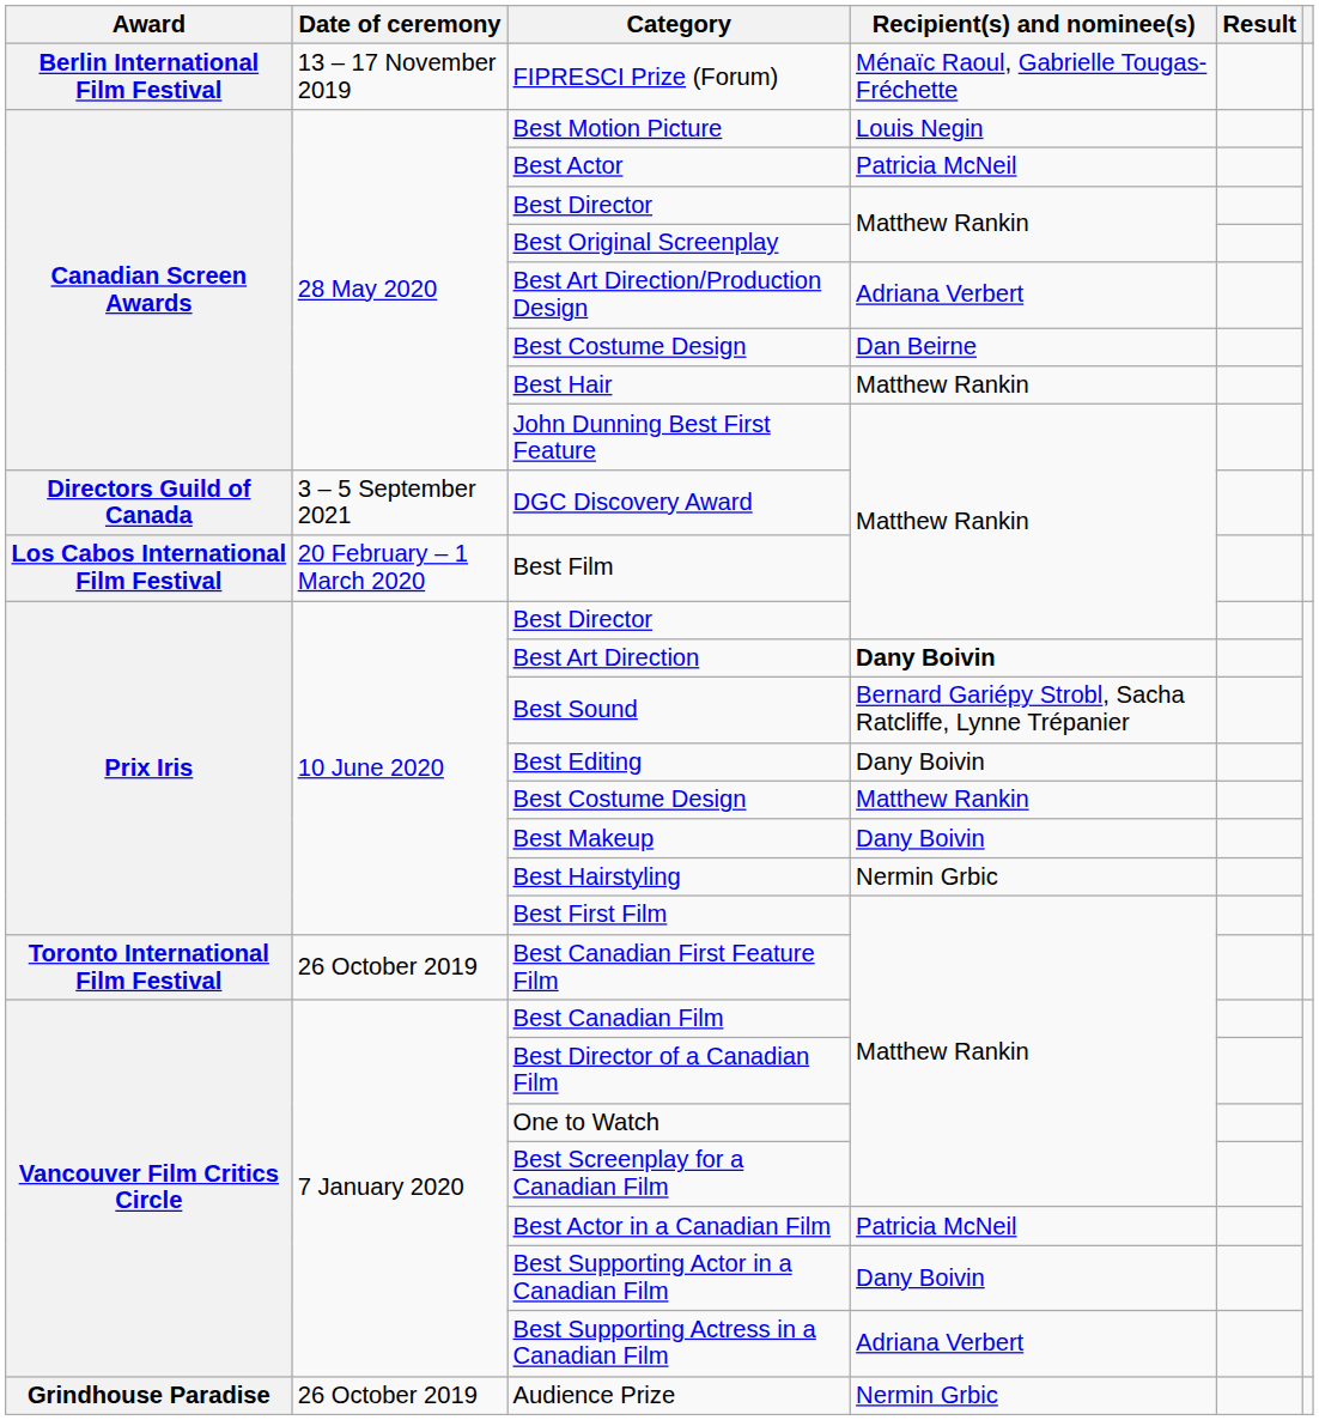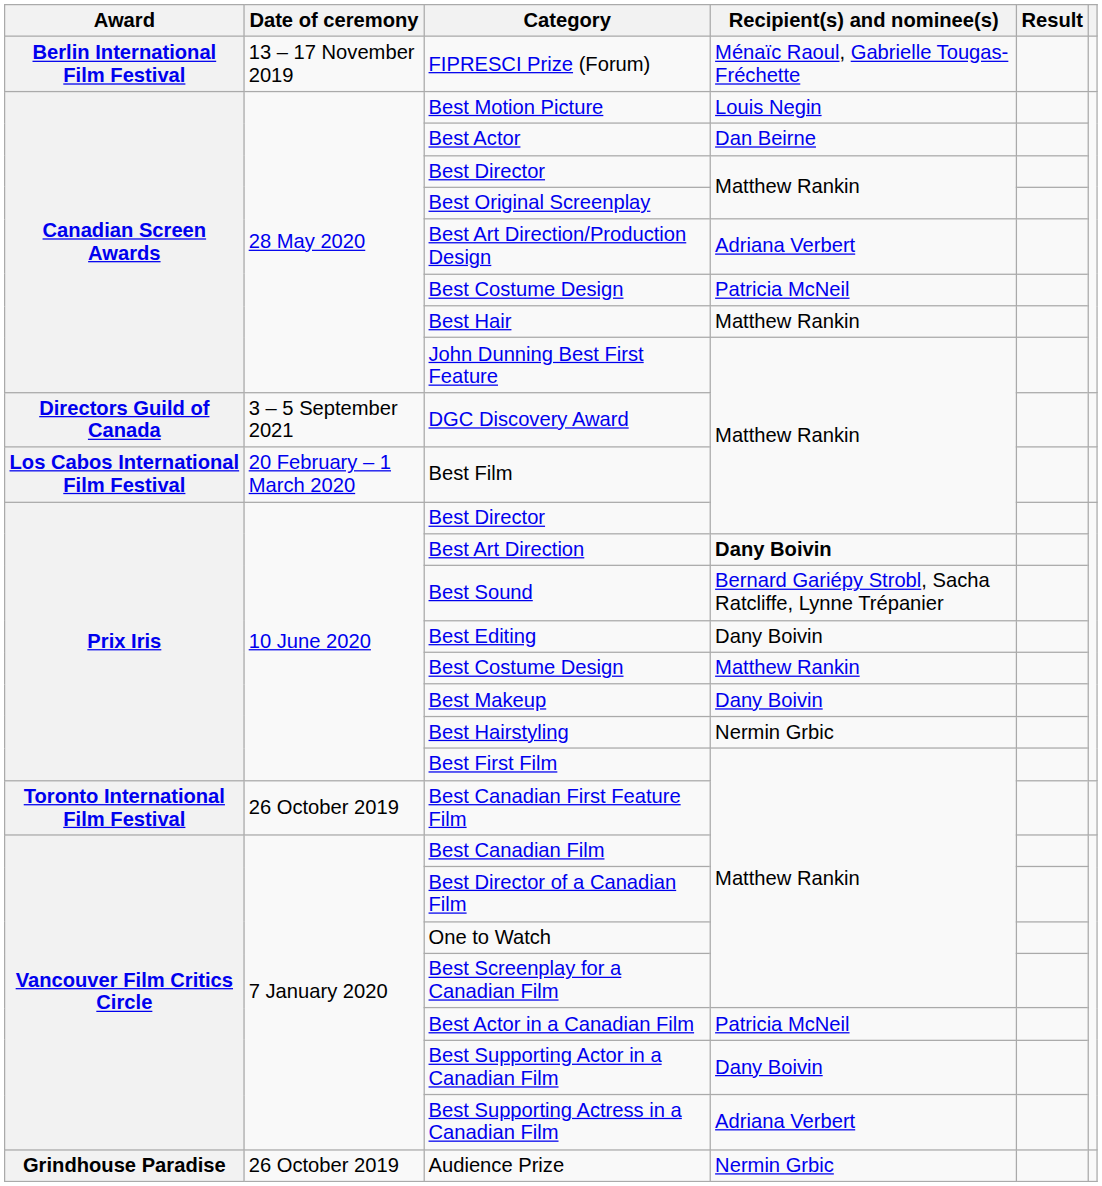 <table class="wikitable plainrowheaders sortable">
 <tr>
 <th scope="col">Award</th>
 <th scope="col">Date of ceremony</th>
 <th scope="col">Category</th>
 <th scope="col">Recipient(s) and nominee(s)</th>
 <th scope="col">Result</th>
 <th scope="col" class="unsortable"></th>
 </tr>
 <tr>
 <th scope="row"><a href='#'>Berlin International Film Festival</a></th>
 <td>13 – 17 November 2019</td>
 <td><a href='#'>FIPRESCI Prize</a> (Forum)</td>
 <td><a href='#'>Ménaïc Raoul</a>, <a href='#'>Gabrielle Tougas-Fréchette</a></td>
 <td></td>
 <td></td>
 </tr>
 <tr>
 <th scope="row" rowspan=8><a href='#'>Canadian Screen Awards</a></th>
 <td rowspan="8"><a href='#'>28 May 2020</a></td>
 <td><a href='#'>Best Motion Picture</a></td>
 <td><a href='#'>Louis Negin</a></td>
 <td></td>
 <td rowspan="8"></td>
 </tr>
 <tr>
 <td><a href='#'>Best Actor</a></td>
-<td><a href='#'>Patricia McNeil</a></td>
+<td><a href='#'>Dan Beirne</a></td>
 <td></td>
 </tr>
 <tr>
 <td><a href='#'>Best Director</a></td>
 <td rowspan="2">Matthew Rankin</td>
 <td></td>
 </tr>
 <tr>
 <td><a href='#'>Best Original Screenplay</a></td>
 <td></td>
 </tr>
 <tr>
 <td><a href='#'>Best Art Direction/Production Design</a></td>
 <td><a href='#'>Adriana Verbert</a></td>
 <td></td>
 </tr>
 <tr>
 <td><a href='#'>Best Costume Design</a></td>
-<td><a href='#'>Dan Beirne</a></td>
+<td><a href='#'>Patricia McNeil</a></td>
 <td></td>
 </tr>
 <tr>
 <td><a href='#'>Best Hair</a></td>
 <td>Matthew Rankin</td>
 <td></td>
 </tr>
 <tr>
 <td><a href='#'>John Dunning Best First Feature</a></td>
 <td rowspan="4">Matthew Rankin</td>
 <td></td>
 </tr>
 <tr>
 <th scope="row"><a href='#'>Directors Guild of Canada</a></th>
 <td>3 – 5 September 2021</td>
 <td><a href='#'>DGC Discovery Award</a></td>
 <td></td>
 <td></td>
 </tr>
 <tr>
 <th scope="row"><a href='#'>Los Cabos International Film Festival</a></th>
 <td><a href='#'>20 February – 1 March 2020</a></td>
 <td>Best Film</td>
 <td></td>
 <td></td>
 </tr>
 <tr>
 <th scope="row" rowspan=8><a href='#'>Prix Iris</a></th>
 <td rowspan="8"><a href='#'>10 June 2020</a></td>
 <td><a href='#'>Best Director</a></td>
 <td></td>
 <td rowspan="8"></td>
 </tr>
 <tr>
 <td><a href='#'>Best Art Direction</a></td>
 <td><strong>Dany Boivin</strong></td>
 <td></td>
 </tr>
 <tr>
 <td><a href='#'>Best Sound</a></td>
 <td><a href='#'>Bernard Gariépy Strobl</a>, Sacha Ratcliffe, Lynne Trépanier</td>
 <td></td>
 </tr>
 <tr>
 <td><a href='#'>Best Editing</a></td>
 <td>Dany Boivin</td>
 <td></td>
 </tr>
 <tr>
 <td><a href='#'>Best Costume Design</a></td>
 <td><a href='#'>Matthew Rankin</a></td>
 <td></td>
 </tr>
 <tr>
 <td><a href='#'>Best Makeup</a></td>
 <td><a href='#'>Dany Boivin</a></td>
 <td></td>
 </tr>
 <tr>
 <td><a href='#'>Best Hairstyling</a></td>
 <td>Nermin Grbic</td>
 <td></td>
 </tr>
 <tr>
 <td><a href='#'>Best First Film</a></td>
 <td rowspan="6">Matthew Rankin</td>
 <td></td>
 </tr>
 <tr>
 <th scope="row"><a href='#'>Toronto International Film Festival</a></th>
 <td>26 October 2019</td>
 <td><a href='#'>Best Canadian First Feature Film</a></td>
 <td></td>
 <td></td>
 </tr>
 <tr>
 <th scope="row" rowspan=7><a href='#'>Vancouver Film Critics Circle</a></th>
 <td rowspan="7">7 January 2020</td>
 <td><a href='#'>Best Canadian Film</a></td>
 <td></td>
 <td rowspan="7"></td>
 </tr>
 <tr>
 <td><a href='#'>Best Director of a Canadian Film</a></td>
 <td></td>
 </tr>
 <tr>
 <td>One to Watch</td>
 <td></td>
 </tr>
 <tr>
 <td><a href='#'>Best Screenplay for a Canadian Film</a></td>
 <td></td>
 </tr>
 <tr>
 <td><a href='#'>Best Actor in a Canadian Film</a></td>
 <td><a href='#'>Patricia McNeil</a></td>
 <td></td>
 </tr>
 <tr>
 <td><a href='#'>Best Supporting Actor in a Canadian Film</a></td>
 <td><a href='#'>Dany Boivin</a></td>
 <td></td>
 </tr>
 <tr>
 <td><a href='#'>Best Supporting Actress in a Canadian Film</a></td>
 <td><a href='#'>Adriana Verbert</a></td>
 <td></td>
 </tr>
 <tr>
 <th scope="row">Grindhouse Paradise</th>
 <td>26 October 2019</td>
 <td>Audience Prize</td>
 <td><a href='#'>Nermin Grbic</a></td>
 <td></td>
 <td></td>
 </tr>
 </table>
